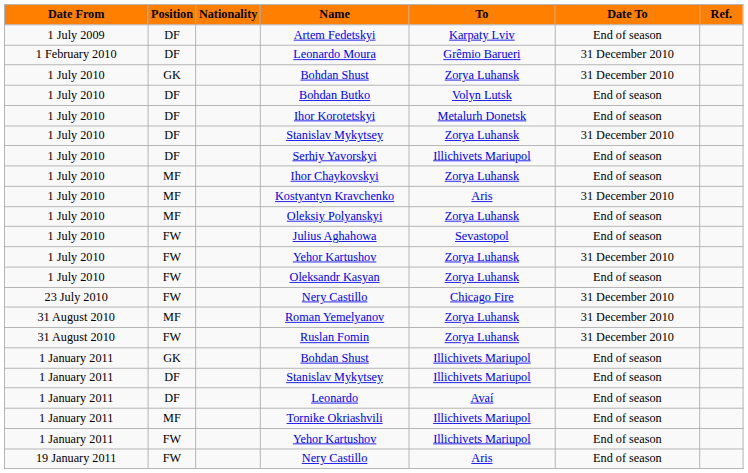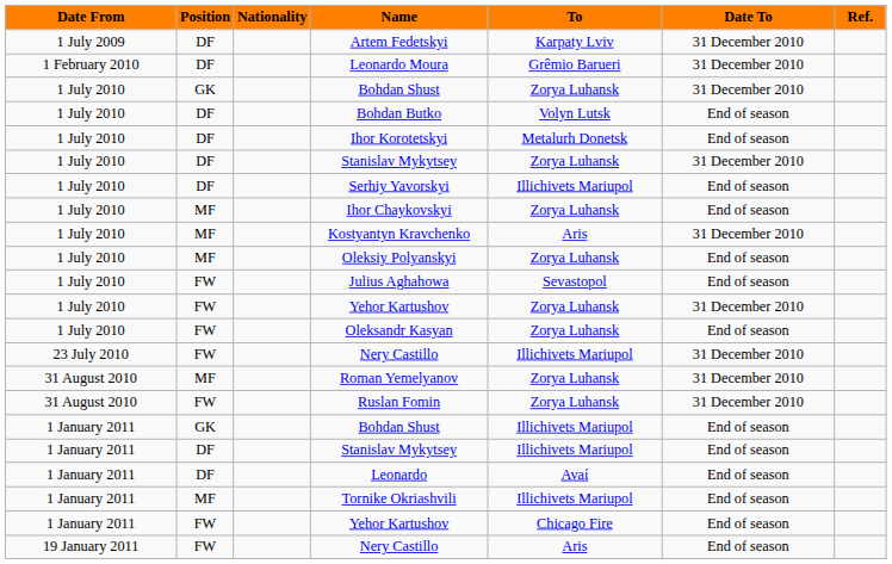 <table class="wikitable" style="text-align:center; font-size:90%; ">
 <tr>
 <th style="background:#FF8000; color:black; width:200px;">Date From</th>
 <th style="background:#FF8000; color:black; width:50px;">Position</th>
 <th style="background:#FF8000; color:black; width:50px;">Nationality</th>
 <th style="background:#FF8000; color:black; width:200px;">Name</th>
 <th style="background:#FF8000; color:black; width:200px;">To</th>
 <th style="background:#FF8000; color:black; width:200px;">Date To</th>
 <th style="background:#FF8000; color:black; width:50px;">Ref.</th>
 </tr>
 <tr>
 <td>1 July 2009</td>
 <td>DF</td>
 <td></td>
 <td><a href='#'>Artem Fedetskyi</a></td>
 <td><a href='#'>Karpaty Lviv</a></td>
-<td>End of season</td>
+<td>31 December 2010</td>
 <td></td>
 </tr>
 <tr>
 <td>1 February 2010</td>
 <td>DF</td>
 <td></td>
 <td><a href='#'>Leonardo Moura</a></td>
 <td><a href='#'>Grêmio Barueri</a></td>
 <td>31 December 2010</td>
 <td></td>
 </tr>
 <tr>
 <td>1 July 2010</td>
 <td>GK</td>
 <td></td>
 <td><a href='#'>Bohdan Shust</a></td>
 <td><a href='#'>Zorya Luhansk</a></td>
 <td>31 December 2010</td>
 <td></td>
 </tr>
 <tr>
 <td>1 July 2010</td>
 <td>DF</td>
 <td></td>
 <td><a href='#'>Bohdan Butko</a></td>
 <td><a href='#'>Volyn Lutsk</a></td>
 <td>End of season</td>
 <td></td>
 </tr>
 <tr>
 <td>1 July 2010</td>
 <td>DF</td>
 <td></td>
 <td><a href='#'>Ihor Korotetskyi</a></td>
 <td><a href='#'>Metalurh Donetsk</a></td>
 <td>End of season</td>
 <td></td>
 </tr>
 <tr>
 <td>1 July 2010</td>
 <td>DF</td>
 <td></td>
 <td><a href='#'>Stanislav Mykytsey</a></td>
 <td><a href='#'>Zorya Luhansk</a></td>
 <td>31 December 2010</td>
 <td></td>
 </tr>
 <tr>
 <td>1 July 2010</td>
 <td>DF</td>
 <td></td>
 <td><a href='#'>Serhiy Yavorskyi</a></td>
 <td><a href='#'>Illichivets Mariupol</a></td>
 <td>End of season</td>
 <td></td>
 </tr>
 <tr>
 <td>1 July 2010</td>
 <td>MF</td>
 <td></td>
 <td><a href='#'>Ihor Chaykovskyi</a></td>
 <td><a href='#'>Zorya Luhansk</a></td>
 <td>End of season</td>
 <td></td>
 </tr>
 <tr>
 <td>1 July 2010</td>
 <td>MF</td>
 <td></td>
 <td><a href='#'>Kostyantyn Kravchenko</a></td>
 <td><a href='#'>Aris</a></td>
 <td>31 December 2010</td>
 <td></td>
 </tr>
 <tr>
 <td>1 July 2010</td>
 <td>MF</td>
 <td></td>
 <td><a href='#'>Oleksiy Polyanskyi</a></td>
 <td><a href='#'>Zorya Luhansk</a></td>
 <td>End of season</td>
 <td></td>
 </tr>
 <tr>
 <td>1 July 2010</td>
 <td>FW</td>
 <td></td>
 <td><a href='#'>Julius Aghahowa</a></td>
 <td><a href='#'>Sevastopol</a></td>
 <td>End of season</td>
 <td></td>
 </tr>
 <tr>
 <td>1 July 2010</td>
 <td>FW</td>
 <td></td>
 <td><a href='#'>Yehor Kartushov</a></td>
 <td><a href='#'>Zorya Luhansk</a></td>
 <td>31 December 2010</td>
 <td></td>
 </tr>
 <tr>
 <td>1 July 2010</td>
 <td>FW</td>
 <td></td>
 <td><a href='#'>Oleksandr Kasyan</a></td>
 <td><a href='#'>Zorya Luhansk</a></td>
 <td>End of season</td>
 <td></td>
 </tr>
 <tr>
 <td>23 July 2010</td>
 <td>FW</td>
 <td></td>
 <td><a href='#'>Nery Castillo</a></td>
-<td><a href='#'>Chicago Fire</a></td>
+<td><a href='#'>Illichivets Mariupol</a></td>
 <td>31 December 2010</td>
 <td></td>
 </tr>
 <tr>
 <td>31 August 2010</td>
 <td>MF</td>
 <td></td>
 <td><a href='#'>Roman Yemelyanov</a></td>
 <td><a href='#'>Zorya Luhansk</a></td>
 <td>31 December 2010</td>
 <td></td>
 </tr>
 <tr>
 <td>31 August 2010</td>
 <td>FW</td>
 <td></td>
 <td><a href='#'>Ruslan Fomin</a></td>
 <td><a href='#'>Zorya Luhansk</a></td>
 <td>31 December 2010</td>
 <td></td>
 </tr>
 <tr>
 <td>1 January 2011</td>
 <td>GK</td>
 <td></td>
 <td><a href='#'>Bohdan Shust</a></td>
 <td><a href='#'>Illichivets Mariupol</a></td>
 <td>End of season</td>
 <td></td>
 </tr>
 <tr>
 <td>1 January 2011</td>
 <td>DF</td>
 <td></td>
 <td><a href='#'>Stanislav Mykytsey</a></td>
 <td><a href='#'>Illichivets Mariupol</a></td>
 <td>End of season</td>
 <td></td>
 </tr>
 <tr>
 <td>1 January 2011</td>
 <td>DF</td>
 <td></td>
 <td><a href='#'>Leonardo</a></td>
 <td><a href='#'>Avaí</a></td>
 <td>End of season</td>
 <td></td>
 </tr>
 <tr>
 <td>1 January 2011</td>
 <td>MF</td>
 <td></td>
 <td><a href='#'>Tornike Okriashvili</a></td>
 <td><a href='#'>Illichivets Mariupol</a></td>
 <td>End of season</td>
 <td></td>
 </tr>
 <tr>
 <td>1 January 2011</td>
 <td>FW</td>
 <td></td>
 <td><a href='#'>Yehor Kartushov</a></td>
-<td><a href='#'>Illichivets Mariupol</a></td>
+<td><a href='#'>Chicago Fire</a></td>
 <td>End of season</td>
 <td></td>
 </tr>
 <tr>
 <td>19 January 2011</td>
 <td>FW</td>
 <td></td>
 <td><a href='#'>Nery Castillo</a></td>
 <td><a href='#'>Aris</a></td>
 <td>End of season</td>
 <td></td>
 </tr>
 </table>
